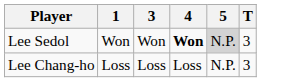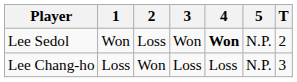 <table class="wikitable">
 <tr>
 <th>Player</th>
 <th>1</th>
+<th>2</th>
 <th>3</th>
 <th>4</th>
 <th>5</th>
 <th>T</th>
 </tr>
 <tr>
 <td> Lee Sedol</td>
 <td>Won</td>
+<td>Loss</td>
 <td>Won</td>
 <td><strong>Won</strong></td>
-<td style="background: lightgrey;">N.P.</td>
-<td>3</td>
+<td>N.P.</td>
+<td>2</td>
 </tr>
 <tr>
 <td> Lee Chang-ho</td>
 <td>Loss</td>
+<td>Won</td>
 <td>Loss</td>
 <td>Loss</td>
 <td>N.P.</td>
 <td>3</td>
 </tr>
 </table>
